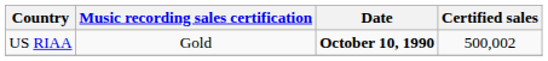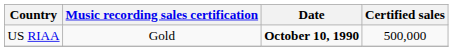 <table Class = "wikitable">
 <tr>
 <th>Country</th>
 <th><a href='#'>Music recording sales certification</a></th>
 <th>Date</th>
 <th>Certified sales</th>
 </tr>
 <tr>
 <td>US <a href='#'>RIAA</a></td>
 <td align = "center">Gold</td>
 <td align = "center"><strong>October 10, 1990</strong></td>
-<td align = "center">500,002</td>
+<td align = "center">500,000</td>
 </tr>
 <tr>
 </tr>
 </table>
